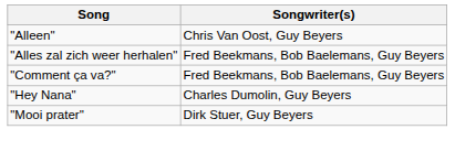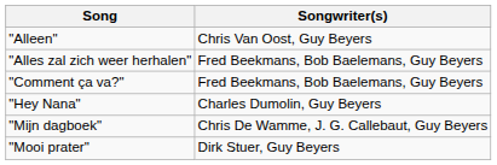 <table class="sortable wikitable" style="margin: 1em auto 1em auto; text-align:left;">
 <tr bgcolor="#CCCCCC">
 <th>Song</th>
 <th>Songwriter(s)</th>
 </tr>
 <tr>
 <td style="text-align:left;">"Alleen"</td>
 <td>Chris Van Oost, Guy Beyers</td>
 </tr>
 <tr>
 <td style="text-align:left;">"Alles zal zich weer herhalen"</td>
 <td>Fred Beekmans, Bob Baelemans, Guy Beyers</td>
 </tr>
 <tr>
 <td>"Comment ça va?"</td>
 <td>Fred Beekmans, Bob Baelemans, Guy Beyers</td>
 </tr>
 <tr>
 <td>"Hey Nana"</td>
 <td>Charles Dumolin, Guy Beyers</td>
 </tr>
 <tr>
+<td style="text-align:left;">"Mijn dagboek"</td>
+<td>Chris De Wamme, J. G. Callebaut, Guy Beyers</td>
+</tr>
+<tr>
 <td style="text-align:left;">"Mooi prater"</td>
 <td>Dirk Stuer, Guy Beyers</td>
 </tr>
 </table>
